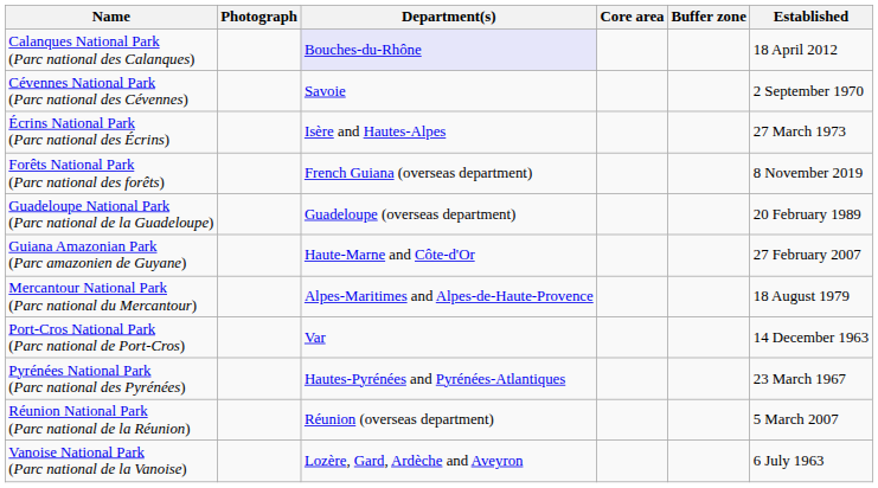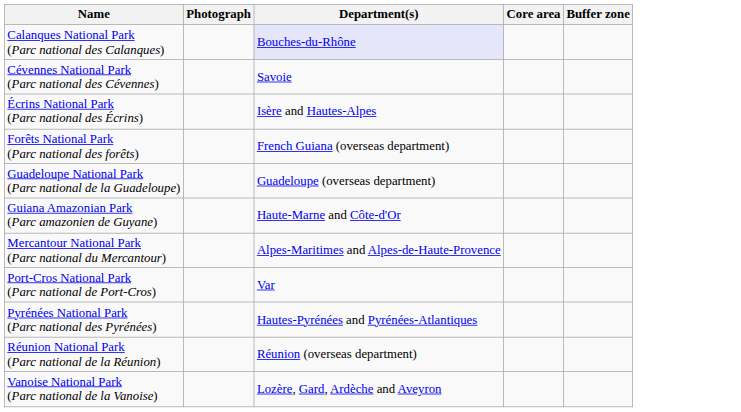 <table class="wikitable sortable">
 <tr>
 <th>Name</th>
 <th class="unsortable">Photograph</th>
 <th>Department(s)</th>
 <th>Core area</th>
 <th>Buffer zone</th>
-<th>Established</th>
 </tr>
 <tr>
 <td><a href='#'>Calanques National Park</a><br>(<em>Parc national des Calanques</em>)</td>
 <td></td>
 <td style="background: lavender;"><a href='#'>Bouches-du-Rhône</a></td>
 <td></td>
 <td></td>
-<td>18 April 2012</td>
 </tr>
 <tr>
 <td><a href='#'>Cévennes National Park</a><br>(<em>Parc national des Cévennes</em>)</td>
 <td></td>
 <td><a href='#'>Savoie</a></td>
 <td></td>
 <td></td>
-<td>2 September 1970</td>
 </tr>
 <tr>
 <td><a href='#'>Écrins National Park</a><br>(<em>Parc national des Écrins</em>)</td>
 <td></td>
 <td><a href='#'>Isère</a> and <a href='#'>Hautes-Alpes</a></td>
 <td></td>
 <td></td>
-<td>27 March 1973</td>
 </tr>
 <tr>
 <td><a href='#'>Forêts National Park</a><br>(<em>Parc national des forêts</em>)</td>
 <td></td>
 <td><a href='#'>French Guiana</a> (overseas department)</td>
 <td></td>
 <td></td>
-<td>8 November 2019</td>
 </tr>
 <tr>
 <td><a href='#'>Guadeloupe National Park</a><br>(<em>Parc national de la Guadeloupe</em>)</td>
 <td></td>
 <td><a href='#'>Guadeloupe</a> (overseas department)</td>
 <td></td>
 <td></td>
-<td>20 February 1989</td>
 </tr>
 <tr>
 <td><a href='#'>Guiana Amazonian Park</a><br>(<em>Parc amazonien de Guyane</em>)</td>
 <td></td>
 <td><a href='#'>Haute-Marne</a> and <a href='#'>Côte-d'Or</a></td>
 <td></td>
 <td></td>
-<td>27 February 2007</td>
 </tr>
 <tr>
 <td><a href='#'>Mercantour National Park</a><br>(<em>Parc national du Mercantour</em>)</td>
 <td></td>
 <td><a href='#'>Alpes-Maritimes</a> and <a href='#'>Alpes-de-Haute-Provence</a></td>
 <td></td>
 <td></td>
-<td>18 August 1979</td>
 </tr>
 <tr>
 <td><a href='#'>Port-Cros National Park</a><br>(<em>Parc national de Port-Cros</em>)</td>
 <td></td>
 <td><a href='#'>Var</a></td>
 <td></td>
 <td></td>
-<td>14 December 1963</td>
 </tr>
 <tr>
 <td><a href='#'>Pyrénées National Park</a><br>(<em>Parc national des Pyrénées</em>)</td>
 <td></td>
 <td><a href='#'>Hautes-Pyrénées</a> and <a href='#'>Pyrénées-Atlantiques</a></td>
 <td></td>
 <td></td>
-<td>23 March 1967</td>
 </tr>
 <tr>
 <td><a href='#'>Réunion National Park</a><br>(<em>Parc national de la Réunion</em>)</td>
 <td></td>
 <td><a href='#'>Réunion</a> (overseas department)</td>
 <td></td>
 <td></td>
-<td>5 March 2007</td>
 </tr>
 <tr>
 <td><a href='#'>Vanoise National Park</a><br>(<em>Parc national de la Vanoise</em>)</td>
 <td></td>
 <td><a href='#'>Lozère</a>, <a href='#'>Gard</a>, <a href='#'>Ardèche</a> and <a href='#'>Aveyron</a></td>
 <td></td>
 <td></td>
-<td>6 July 1963</td>
 </tr>
 </table>
